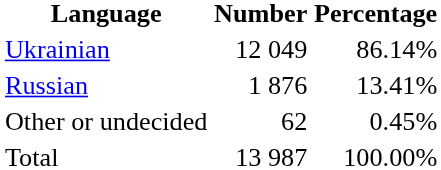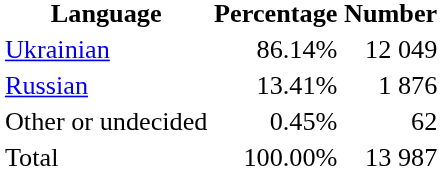 <table class="standard">
 <tr>
 <th>Language</th>
+<th>Percentage</th>
 <th>Number</th>
-<th>Percentage</th>
 </tr>
 <tr>
 <td><a href='#'>Ukrainian</a></td>
+<td align="right">86.14%</td>
 <td align="right">12 049</td>
-<td align="right">86.14%</td>
 </tr>
 <tr>
 <td><a href='#'>Russian</a></td>
+<td align="right">13.41%</td>
 <td align="right">1 876</td>
-<td align="right">13.41%</td>
 </tr>
 <tr>
 <td>Other or undecided</td>
+<td align="right">0.45%</td>
 <td align="right">62</td>
-<td align="right">0.45%</td>
 </tr>
 <tr>
 <td>Total</td>
+<td align="right">100.00%</td>
 <td align="right">13 987</td>
-<td align="right">100.00%</td>
 </tr>
 </table>
